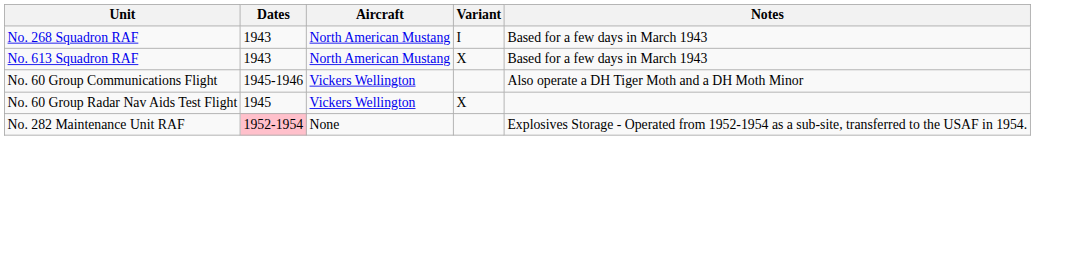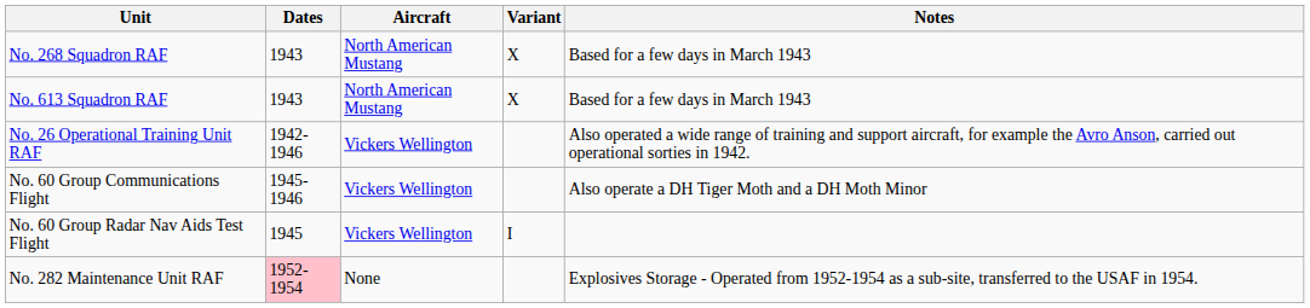 <table class="wikitable">
 <tr>
 <th>Unit</th>
 <th>Dates</th>
 <th>Aircraft</th>
 <th>Variant</th>
 <th>Notes</th>
 </tr>
 <tr>
 <td><a href='#'>No. 268 Squadron RAF</a></td>
 <td>1943</td>
 <td><a href='#'>North American Mustang</a></td>
-<td>I</td>
+<td>X</td>
 <td>Based for a few days in March 1943</td>
 </tr>
 <tr>
 <td><a href='#'>No. 613 Squadron RAF</a></td>
 <td>1943</td>
 <td><a href='#'>North American Mustang</a></td>
 <td>X</td>
 <td>Based for a few days in March 1943</td>
+</tr>
+<tr>
+<td><a href='#'>No. 26 Operational Training Unit RAF</a></td>
+<td>1942-1946</td>
+<td><a href='#'>Vickers Wellington</a></td>
+<td></td>
+<td>Also operated a wide range of training and support aircraft, for example the <a href='#'>Avro Anson</a>, carried out operational sorties in 1942.</td>
 </tr>
 <tr>
 <td>No. 60 Group Communications Flight</td>
 <td>1945-1946</td>
 <td><a href='#'>Vickers Wellington</a></td>
 <td></td>
 <td>Also operate a DH Tiger Moth and a DH Moth Minor</td>
 </tr>
 <tr>
 <td>No. 60 Group Radar Nav Aids Test Flight</td>
 <td>1945</td>
 <td><a href='#'>Vickers Wellington</a></td>
-<td>X</td>
+<td>I</td>
 <td></td>
 </tr>
 <tr>
 <td>No. 282 Maintenance Unit RAF</td>
 <td style="background: pink;">1952-1954</td>
 <td>None</td>
 <td></td>
 <td>Explosives Storage - Operated from 1952-1954 as a sub-site, transferred to the USAF in 1954.</td>
 </tr>
 </table>
